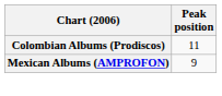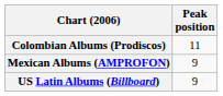 <table class="wikitable sortable plainrowheaders">
 <tr>
 <th class="unsortable">Chart (2006)</th>
 <th>Peak<br>position</th>
 </tr>
 <tr>
 <th scope="row">Colombian Albums (Prodiscos)</th>
 <td align="center">11</td>
 </tr>
 <tr>
 <th scope="row">Mexican Albums (<a href='#'>AMPROFON</a>)</th>
 <td align="center">9</td>
 </tr>
+<tr>
+<th scope="row">US <a href='#'>Latin Albums</a> (<em><a href='#'>Billboard</a></em>)</th>
+<td align="center">9</td>
+</tr>
 </table>
